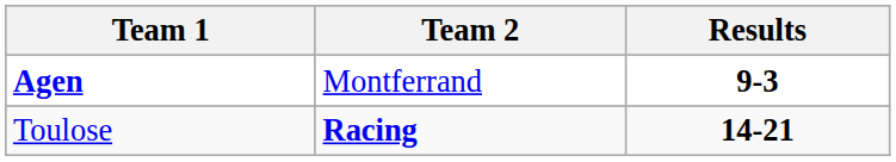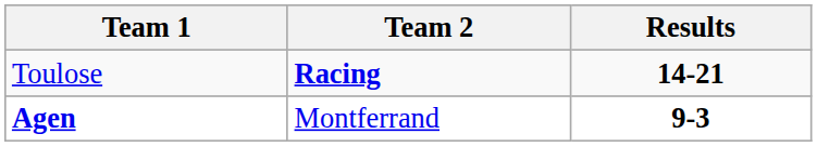 <table class="wikitable" width=450>
 <tr>
 <th>Team 1</th>
 <th>Team 2</th>
 <th>Results</th>
 </tr>
+<tr>
+<td width=150><a href='#'>Toulose</a></td>
+<td width=150><strong><a href='#'>Racing</a></strong></td>
+<td align="center"><strong>14-21</strong></td>
+</tr>
 <tr bgcolor="white">
 <td><strong><a href='#'>Agen</a></strong></td>
 <td><a href='#'>Montferrand</a></td>
 <td align="center"><strong>9-3</strong></td>
 </tr>
-<tr>
-<td width=150><a href='#'>Toulose</a></td>
-<td width=150><strong><a href='#'>Racing</a></strong></td>
-<td align="center"><strong>14-21</strong></td>
-</tr>
 </table>
